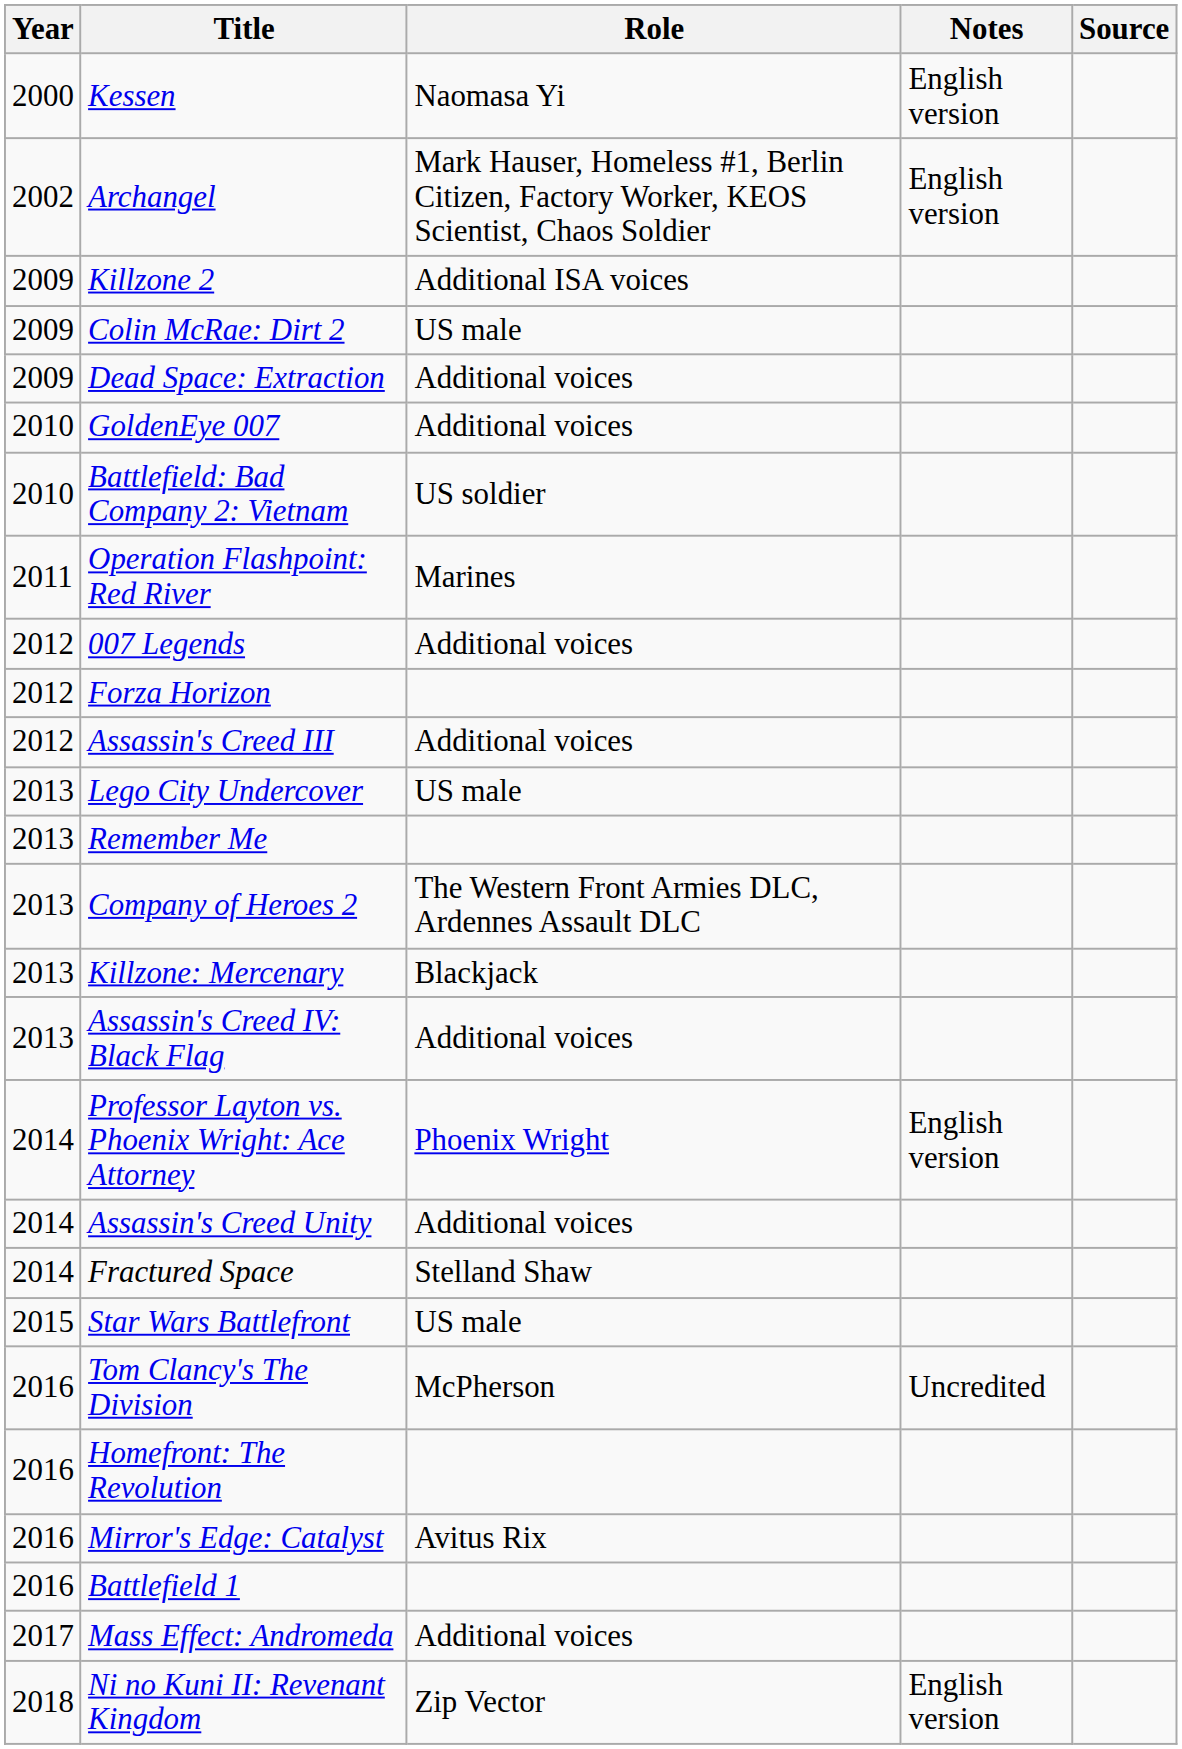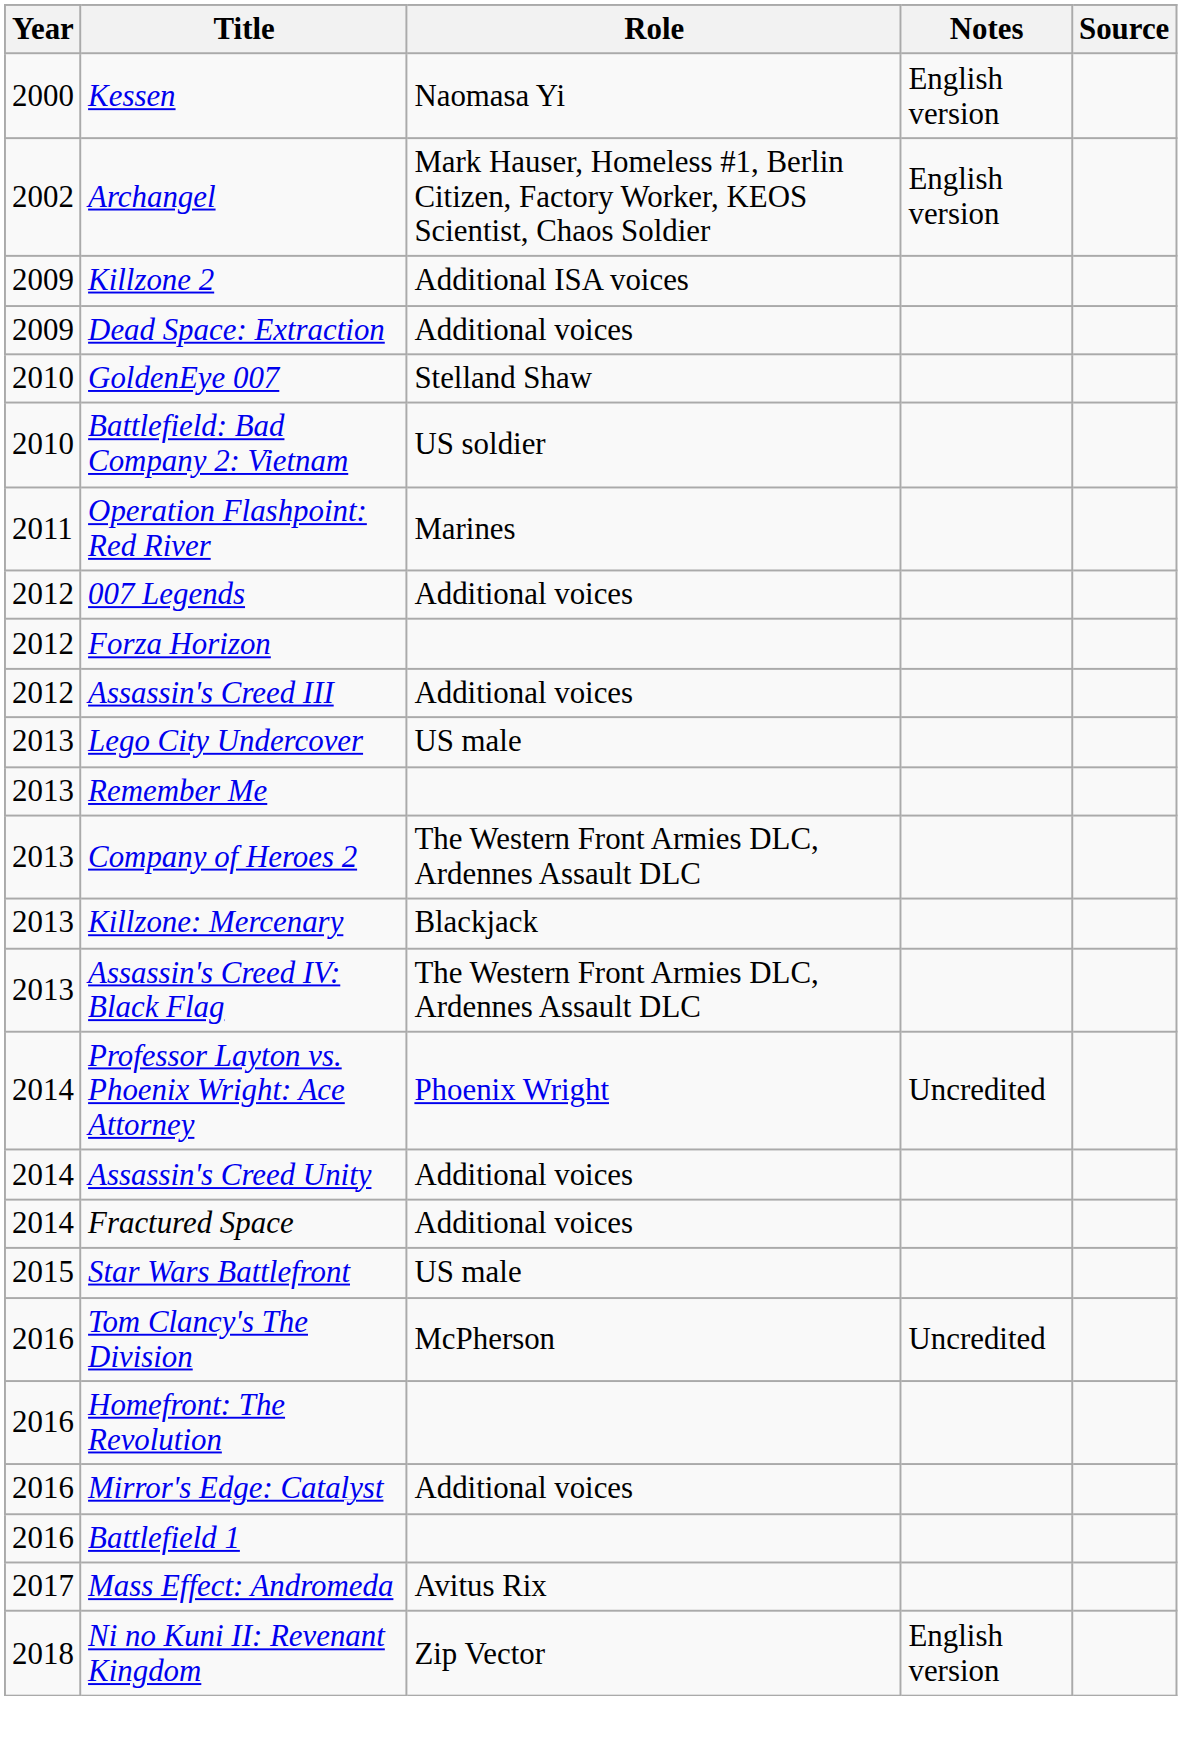 <table class="wikitable sortable">
 <tr>
 <th>Year</th>
 <th>Title</th>
 <th>Role</th>
 <th class="unsortable">Notes</th>
 <th class="unsortable">Source</th>
 </tr>
 <tr>
 <td>2000</td>
 <td><em><a href='#'>Kessen</a></em></td>
 <td>Naomasa Yi</td>
 <td>English version</td>
 <td></td>
 </tr>
 <tr>
 <td>2002</td>
 <td><em><a href='#'>Archangel</a></em></td>
 <td>Mark Hauser, Homeless #1, Berlin Citizen, Factory Worker, KEOS Scientist, Chaos Soldier</td>
 <td>English version</td>
 <td></td>
 </tr>
 <tr>
 <td>2009</td>
 <td><em><a href='#'>Killzone 2</a></em></td>
 <td>Additional ISA voices</td>
 <td></td>
 <td></td>
 </tr>
 <tr>
 <td>2009</td>
-<td><em><a href='#'>Colin McRae: Dirt 2</a></em></td>
-<td>US male</td>
-<td></td>
-<td></td>
-</tr>
-<tr>
-<td>2009</td>
 <td><em><a href='#'>Dead Space: Extraction</a></em></td>
 <td>Additional voices</td>
 <td></td>
 <td></td>
 </tr>
 <tr>
 <td>2010</td>
 <td><em><a href='#'>GoldenEye 007</a></em></td>
-<td>Additional voices</td>
+<td>Stelland Shaw</td>
 <td></td>
 <td></td>
 </tr>
 <tr>
 <td>2010</td>
 <td><em><a href='#'>Battlefield: Bad Company 2: Vietnam</a></em></td>
 <td>US soldier</td>
 <td></td>
 <td></td>
 </tr>
 <tr>
 <td>2011</td>
 <td><em><a href='#'>Operation Flashpoint: Red River</a></em></td>
 <td>Marines</td>
 <td></td>
 <td></td>
 </tr>
 <tr>
 <td>2012</td>
 <td><em><a href='#'>007 Legends</a></em></td>
 <td>Additional voices</td>
 <td></td>
 <td></td>
 </tr>
 <tr>
 <td>2012</td>
 <td><em><a href='#'>Forza Horizon</a></em></td>
 <td></td>
 <td></td>
 <td></td>
 </tr>
 <tr>
 <td>2012</td>
 <td><em><a href='#'>Assassin's Creed III</a></em></td>
 <td>Additional voices</td>
 <td></td>
 <td></td>
 </tr>
 <tr>
 <td>2013</td>
 <td><em><a href='#'>Lego City Undercover</a></em></td>
 <td>US male</td>
 <td></td>
 <td></td>
 </tr>
 <tr>
 <td>2013</td>
 <td><em><a href='#'>Remember Me</a></em></td>
 <td></td>
 <td></td>
 <td></td>
 </tr>
 <tr>
 <td>2013</td>
 <td><em><a href='#'>Company of Heroes 2</a></em></td>
 <td>The Western Front Armies DLC, Ardennes Assault DLC</td>
 <td></td>
 <td></td>
 </tr>
 <tr>
 <td>2013</td>
 <td><em><a href='#'>Killzone: Mercenary</a></em></td>
 <td>Blackjack</td>
 <td></td>
 <td></td>
 </tr>
 <tr>
 <td>2013</td>
 <td><em><a href='#'>Assassin's Creed IV: Black Flag</a></em></td>
-<td>Additional voices</td>
+<td>The Western Front Armies DLC, Ardennes Assault DLC</td>
 <td></td>
 <td></td>
 </tr>
 <tr>
 <td>2014</td>
 <td><em><a href='#'>Professor Layton vs. Phoenix Wright: Ace Attorney</a></em></td>
 <td><a href='#'>Phoenix Wright</a></td>
-<td>English version</td>
+<td>Uncredited</td>
 <td></td>
 </tr>
 <tr>
 <td>2014</td>
 <td><em><a href='#'>Assassin's Creed Unity</a></em></td>
 <td>Additional voices</td>
 <td></td>
 <td></td>
 </tr>
 <tr>
 <td>2014</td>
 <td><em>Fractured Space</em></td>
-<td>Stelland Shaw</td>
+<td>Additional voices</td>
 <td></td>
 <td></td>
 </tr>
 <tr>
 <td>2015</td>
 <td><em><a href='#'>Star Wars Battlefront</a></em></td>
 <td>US male</td>
 <td></td>
 <td></td>
 </tr>
 <tr>
 <td>2016</td>
 <td><em><a href='#'>Tom Clancy's The Division</a></em></td>
 <td>McPherson</td>
 <td>Uncredited</td>
 <td></td>
 </tr>
 <tr>
 <td>2016</td>
 <td><em><a href='#'>Homefront: The Revolution</a></em></td>
 <td></td>
 <td></td>
 <td></td>
 </tr>
 <tr>
 <td>2016</td>
 <td><em><a href='#'>Mirror's Edge: Catalyst</a></em></td>
-<td>Avitus Rix</td>
+<td>Additional voices</td>
 <td></td>
 <td></td>
 </tr>
 <tr>
 <td>2016</td>
 <td><em><a href='#'>Battlefield 1</a></em></td>
 <td></td>
 <td></td>
 <td></td>
 </tr>
 <tr>
 <td>2017</td>
 <td><em><a href='#'>Mass Effect: Andromeda</a></em></td>
-<td>Additional voices</td>
+<td>Avitus Rix</td>
 <td></td>
 <td></td>
 </tr>
 <tr>
 <td>2018</td>
 <td><em><a href='#'>Ni no Kuni II: Revenant Kingdom</a></em></td>
 <td>Zip Vector</td>
 <td>English version</td>
 <td></td>
 </tr>
 </table>
